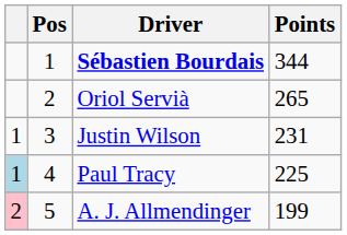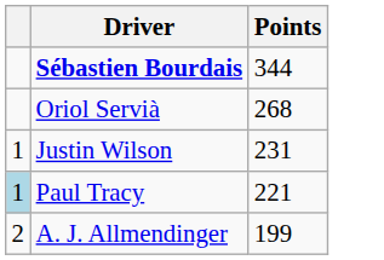 <table class="wikitable" style="font-size: 95%;">
 <tr>
 <th></th>
-<th>Pos</th>
 <th>Driver</th>
 <th>Points</th>
 </tr>
 <tr>
 <td align="left"></td>
-<td align="center">1</td>
 <td> <strong><a href='#'>Sébastien Bourdais</a></strong></td>
 <td align="left">344</td>
 </tr>
 <tr>
 <td align="left"></td>
-<td align="center">2</td>
 <td> <a href='#'>Oriol Servià</a></td>
-<td align="left">265</td>
+<td align="left">268</td>
 </tr>
 <tr>
 <td align="left"> 1</td>
-<td align="center">3</td>
 <td> <a href='#'>Justin Wilson</a></td>
 <td align="left">231</td>
 </tr>
 <tr>
 <td align="left" style="background: lightblue;"> 1</td>
-<td align="center">4</td>
 <td> <a href='#'>Paul Tracy</a></td>
-<td align="left">225</td>
+<td align="left">221</td>
 </tr>
 <tr>
-<td align="left" style="background: pink;"> 2</td>
-<td align="center">5</td>
+<td align="left"> 2</td>
 <td> <a href='#'>A. J. Allmendinger</a></td>
 <td align="left">199</td>
 </tr>
 </table>
